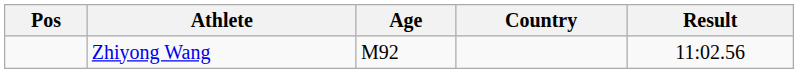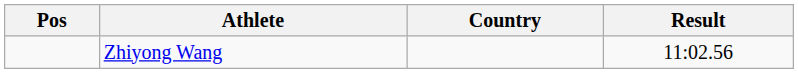 <table class="wikitable"  style="text-align:center; width:50%;">
 <tr>
 <th>Pos</th>
 <th>Athlete</th>
-<th>Age</th>
 <th>Country</th>
 <th>Result</th>
 </tr>
 <tr>
 <td align=center></td>
 <td align=left><a href='#'>Zhiyong Wang</a></td>
-<td align=left>M92</td>
 <td align=left></td>
 <td>11:02.56</td>
 </tr>
 </table>
